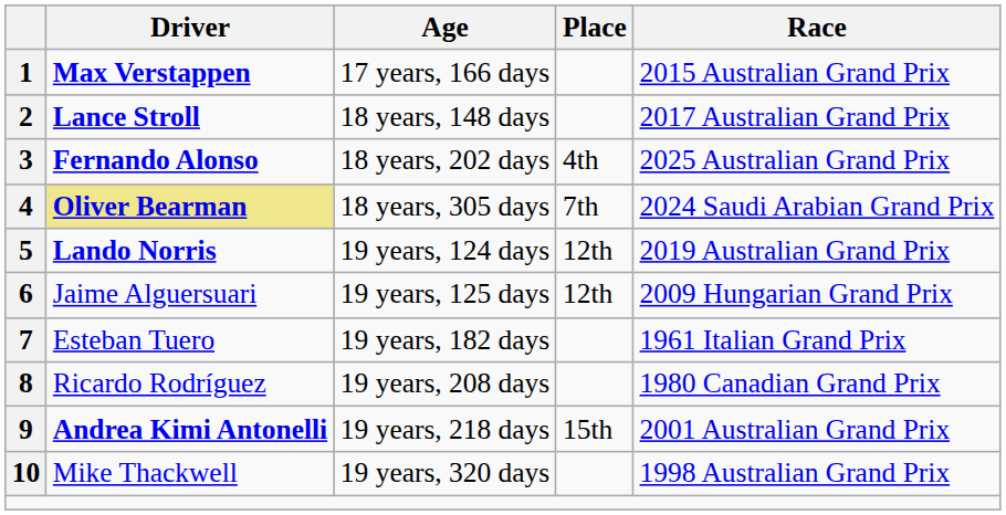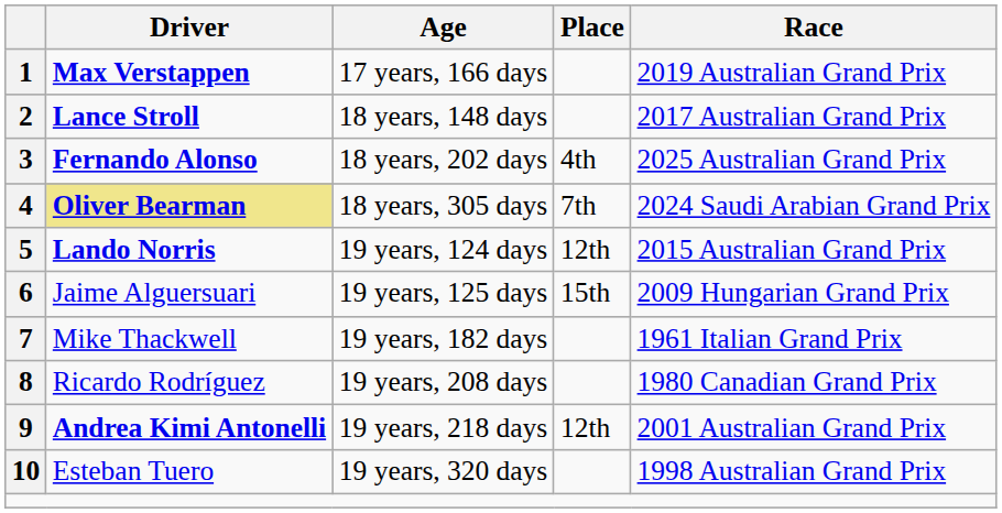 <table class="wikitable">
 <tr>
 <th></th>
 <th>Driver</th>
 <th>Age</th>
 <th>Place</th>
 <th>Race</th>
 </tr>
 <tr>
 <th>1</th>
 <td> <strong><a href='#'>Max Verstappen</a></strong></td>
 <td>17 years, 166 days</td>
 <td></td>
-<td><a href='#'>2015 Australian Grand Prix</a></td>
+<td><a href='#'>2019 Australian Grand Prix</a></td>
 </tr>
 <tr>
 <th>2</th>
 <td> <strong><a href='#'>Lance Stroll</a></strong></td>
 <td>18 years, 148 days</td>
 <td></td>
 <td><a href='#'>2017 Australian Grand Prix</a></td>
 </tr>
 <tr>
 <th>3</th>
 <td> <strong><a href='#'>Fernando Alonso</a></strong></td>
 <td>18 years, 202 days</td>
 <td>4th</td>
 <td><a href='#'>2025 Australian Grand Prix</a></td>
 </tr>
 <tr>
 <th>4</th>
 <td style="background: khaki;"> <strong><a href='#'>Oliver Bearman</a></strong></td>
 <td>18 years, 305 days</td>
 <td>7th</td>
 <td><a href='#'>2024 Saudi Arabian Grand Prix</a></td>
 </tr>
 <tr>
 <th>5</th>
 <td> <strong><a href='#'>Lando Norris</a></strong></td>
 <td>19 years, 124 days</td>
 <td>12th</td>
-<td><a href='#'>2019 Australian Grand Prix</a></td>
+<td><a href='#'>2015 Australian Grand Prix</a></td>
 </tr>
 <tr>
 <th>6</th>
 <td> <a href='#'>Jaime Alguersuari</a></td>
 <td>19 years, 125 days</td>
-<td>12th</td>
+<td>15th</td>
 <td><a href='#'>2009 Hungarian Grand Prix</a></td>
 </tr>
 <tr>
 <th>7</th>
-<td> <a href='#'>Esteban Tuero</a></td>
+<td> <a href='#'>Mike Thackwell</a></td>
 <td>19 years, 182 days</td>
 <td></td>
 <td><a href='#'>1961 Italian Grand Prix</a></td>
 </tr>
 <tr>
 <th>8</th>
 <td> <a href='#'>Ricardo Rodríguez</a></td>
 <td>19 years, 208 days</td>
 <td></td>
 <td><a href='#'>1980 Canadian Grand Prix</a></td>
 </tr>
 <tr>
 <th>9</th>
 <td> <strong><a href='#'>Andrea Kimi Antonelli</a></strong></td>
 <td>19 years, 218 days</td>
-<td>15th</td>
+<td>12th</td>
 <td><a href='#'>2001 Australian Grand Prix</a></td>
 </tr>
 <tr>
 <th>10</th>
-<td> <a href='#'>Mike Thackwell</a></td>
+<td> <a href='#'>Esteban Tuero</a></td>
 <td>19 years, 320 days</td>
 <td></td>
 <td><a href='#'>1998 Australian Grand Prix</a></td>
 </tr>
 <tr>
 <td colspan=5></td>
 </tr>
 </table>
